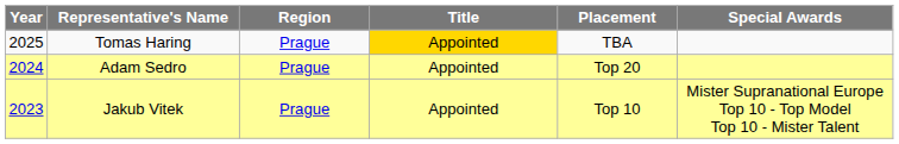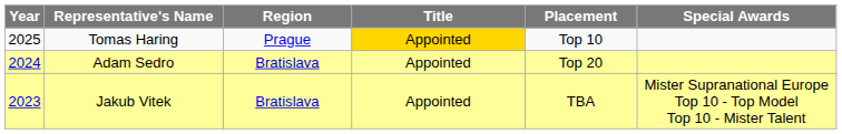 <table class="wikitable sortable" style="font-size: 95%; text-align:center">
 <tr>
 <th style="background-color:#787878;color:#FFFFFF;">Year</th>
 <th width="250" style="background-color:#787878;color:#FFFFFF;">Representative's Name</th>
 <th width="200" style="background-color:#787878;color:#FFFFFF;">Region</th>
 <th width="300" style="background-color:#787878;color:#FFFFFF;">Title</th>
 <th width="150" style="background-color:#787878;color:#FFFFFF;">Placement</th>
 <th width="330" style="background-color:#787878;color:#FFFFFF;">Special Awards</th>
 </tr>
 <tr>
 <td>2025</td>
 <td>Tomas Haring</td>
 <td><a href='#'>Prague</a></td>
 <td style="background: gold;">Appointed</td>
-<td>TBA</td>
+<td>Top 10</td>
 </tr>
 <tr style="background-color:#FFFF99; ">
 <td><a href='#'>2024</a></td>
 <td>Adam Sedro</td>
-<td><a href='#'>Prague</a></td>
+<td><a href='#'>Bratislava</a></td>
 <td>Appointed</td>
 <td>Top 20</td>
 <td></td>
 </tr>
 <tr style="background-color:#FFFF99; ">
 <td><a href='#'>2023</a></td>
 <td>Jakub Vitek</td>
-<td><a href='#'>Prague</a></td>
+<td><a href='#'>Bratislava</a></td>
 <td>Appointed</td>
-<td>Top 10</td>
+<td>TBA</td>
 <td>Mister Supranational Europe<br>Top 10 - Top Model<br>Top 10 - Mister Talent</td>
 </tr>
 </table>
